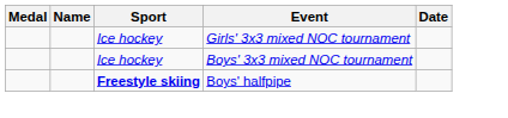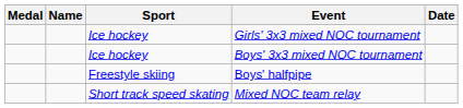 <table class="wikitable sortable" style="font-size: 95%">
 <tr>
 <th>Medal</th>
 <th>Name</th>
 <th>Sport</th>
 <th>Event</th>
 <th>Date</th>
 </tr>
 <tr>
 <td><em></em></td>
 <td><em></em></td>
 <td><em><a href='#'>Ice hockey</a></em></td>
 <td><em><a href='#'>Girls' 3x3 mixed NOC tournament</a></em></td>
 <td><em></em></td>
 </tr>
 <tr>
 <td><em></em></td>
 <td><em></em></td>
 <td><em><a href='#'>Ice hockey</a></em></td>
 <td><em><a href='#'>Boys' 3x3 mixed NOC tournament</a></em></td>
 <td><em></em></td>
 </tr>
 <tr>
 <td></td>
 <td></td>
-<td><strong><a href='#'>Freestyle skiing</a></strong></td>
+<td><a href='#'>Freestyle skiing</a></td>
 <td><a href='#'>Boys' halfpipe</a></td>
 <td></td>
 </tr>
+<tr>
+<td><em></em></td>
+<td><em></em></td>
+<td><em><a href='#'>Short track speed skating</a></em></td>
+<td><em><a href='#'>Mixed NOC team relay</a></em></td>
+<td><em></em></td>
+</tr>
 </table>
